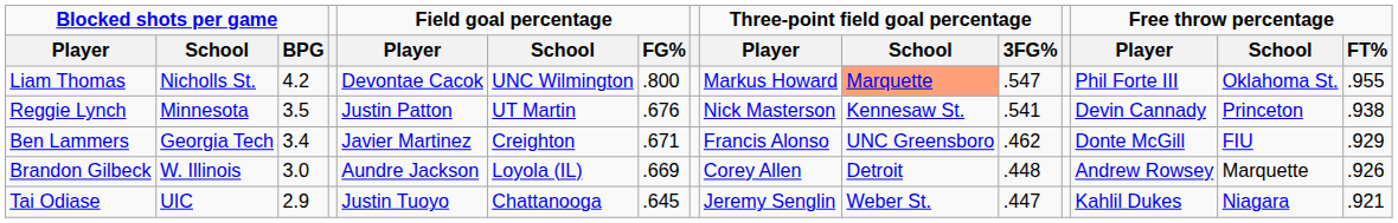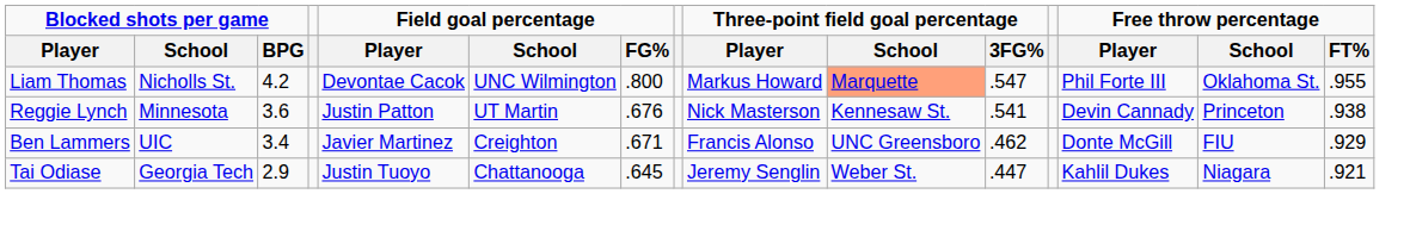 <table class="wikitable" style="text-align: left;">
 <tr style="text-align:center;">
 <td colspan=3><strong><a href='#'>Blocked shots per game</a></strong></td>
 <td></td>
 <td colspan=3><strong>Field goal percentage</strong></td>
 <td></td>
 <td colspan=3><strong>Three-point field goal percentage</strong></td>
 <td></td>
 <td colspan=3><strong>Free throw percentage</strong></td>
 </tr>
 <tr>
 <th>Player</th>
 <th>School</th>
 <th>BPG</th>
 <th></th>
 <th>Player</th>
 <th>School</th>
 <th>FG%</th>
 <th></th>
 <th>Player</th>
 <th>School</th>
 <th>3FG%</th>
 <th></th>
 <th>Player</th>
 <th>School</th>
 <th>FT%</th>
 </tr>
 <tr>
 <td><a href='#'>Liam Thomas</a></td>
 <td><a href='#'>Nicholls St.</a></td>
 <td>4.2</td>
 <td></td>
 <td><a href='#'>Devontae Cacok</a></td>
 <td><a href='#'>UNC Wilmington</a></td>
 <td>.800</td>
 <td></td>
 <td><a href='#'>Markus Howard</a></td>
 <td style="background: lightsalmon;"><a href='#'>Marquette</a></td>
 <td>.547</td>
 <td></td>
 <td><a href='#'>Phil Forte III</a></td>
 <td><a href='#'>Oklahoma St.</a></td>
 <td>.955</td>
 </tr>
 <tr>
 <td><a href='#'>Reggie Lynch</a></td>
 <td><a href='#'>Minnesota</a></td>
-<td>3.5</td>
+<td>3.6</td>
 <td></td>
 <td><a href='#'>Justin Patton</a></td>
 <td><a href='#'>UT Martin</a></td>
 <td>.676</td>
 <td></td>
 <td><a href='#'>Nick Masterson</a></td>
 <td><a href='#'>Kennesaw St.</a></td>
 <td>.541</td>
 <td></td>
 <td><a href='#'>Devin Cannady</a></td>
 <td><a href='#'>Princeton</a></td>
 <td>.938</td>
 </tr>
 <tr>
 <td><a href='#'>Ben Lammers</a></td>
-<td><a href='#'>Georgia Tech</a></td>
+<td><a href='#'>UIC</a></td>
 <td>3.4</td>
 <td></td>
 <td><a href='#'>Javier Martinez</a></td>
 <td><a href='#'>Creighton</a></td>
 <td>.671</td>
 <td></td>
 <td><a href='#'>Francis Alonso</a></td>
 <td><a href='#'>UNC Greensboro</a></td>
 <td>.462</td>
 <td></td>
 <td><a href='#'>Donte McGill</a></td>
 <td><a href='#'>FIU</a></td>
 <td>.929</td>
 </tr>
 <tr>
-<td><a href='#'>Brandon Gilbeck</a></td>
-<td><a href='#'>W. Illinois</a></td>
-<td>3.0</td>
-<td></td>
-<td><a href='#'>Aundre Jackson</a></td>
-<td><a href='#'>Loyola (IL)</a></td>
-<td>.669</td>
-<td></td>
-<td><a href='#'>Corey Allen</a></td>
-<td><a href='#'>Detroit</a></td>
-<td>.448</td>
-<td></td>
-<td><a href='#'>Andrew Rowsey</a></td>
-<td>Marquette</td>
-<td>.926</td>
-</tr>
-<tr>
 <td><a href='#'>Tai Odiase</a></td>
-<td><a href='#'>UIC</a></td>
+<td><a href='#'>Georgia Tech</a></td>
 <td>2.9</td>
 <td></td>
 <td><a href='#'>Justin Tuoyo</a></td>
 <td><a href='#'>Chattanooga</a></td>
 <td>.645</td>
 <td></td>
 <td><a href='#'>Jeremy Senglin</a></td>
 <td><a href='#'>Weber St.</a></td>
 <td>.447</td>
 <td></td>
 <td><a href='#'>Kahlil Dukes</a></td>
 <td><a href='#'>Niagara</a></td>
 <td>.921</td>
 </tr>
 </table>
